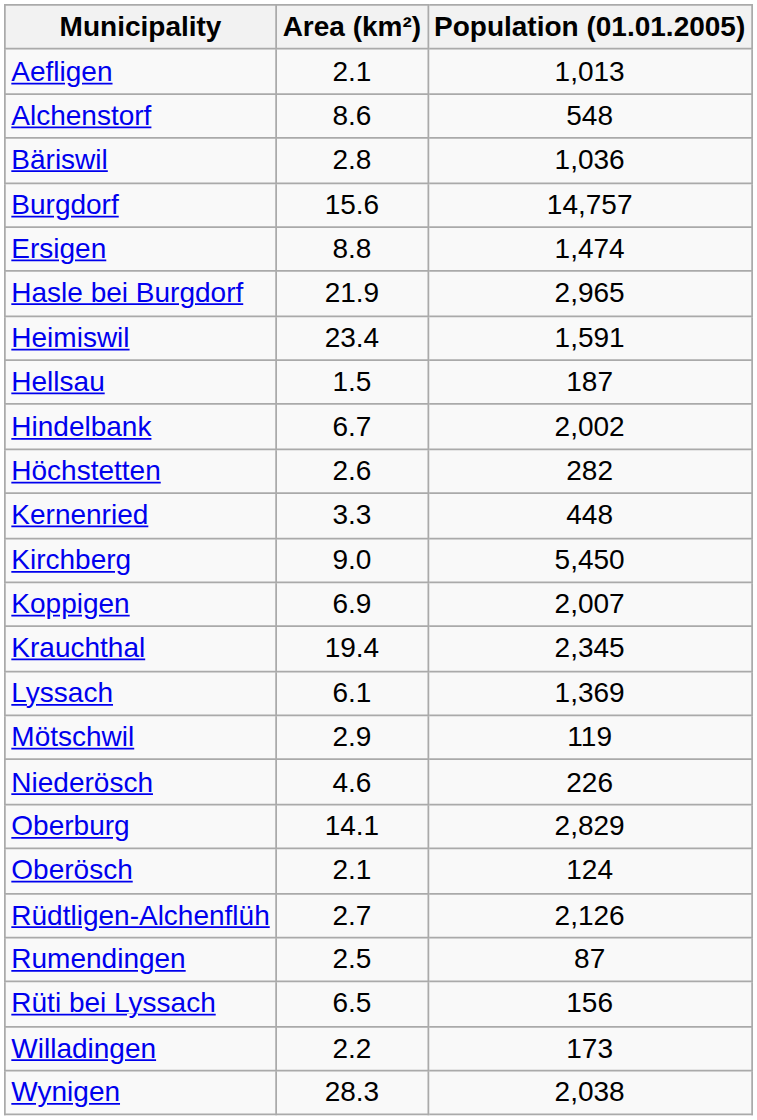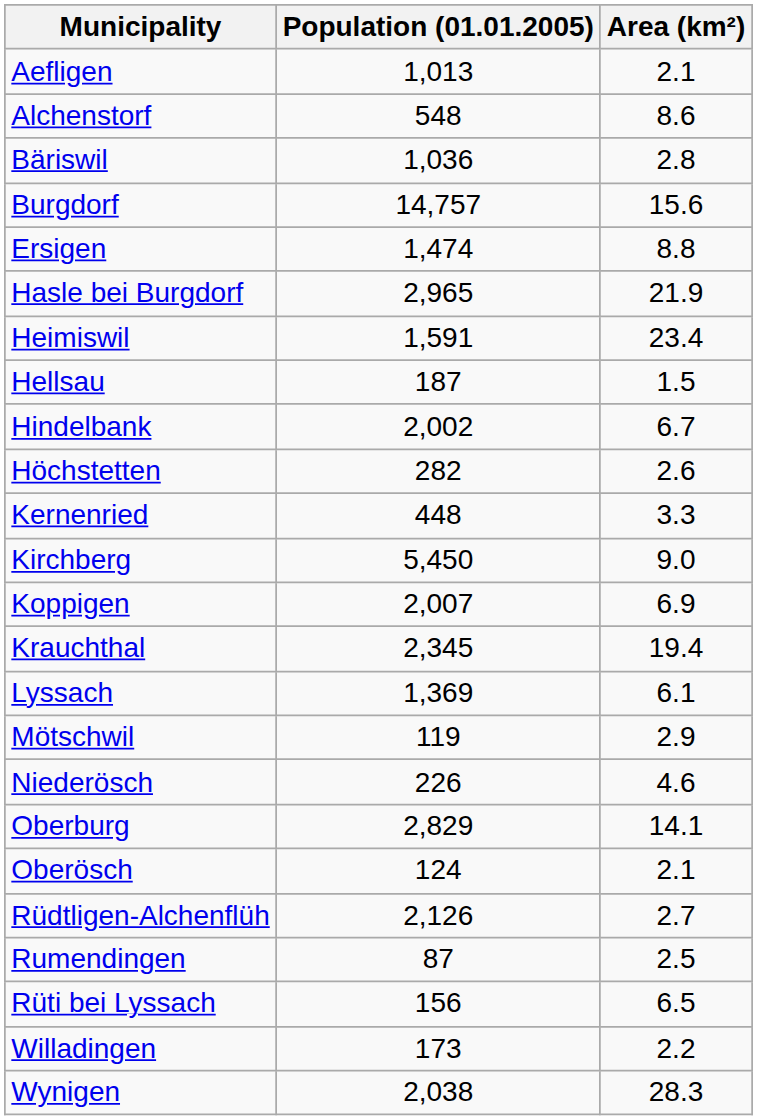 <table class="wikitable">
 <tr>
 <th>Municipality</th>
+<th>Population (01.01.2005)</th>
 <th>Area (km²)</th>
-<th>Population (01.01.2005)</th>
 </tr>
 <tr>
 <td><a href='#'>Aefligen</a></td>
+<td align="center">1,013</td>
 <td align="center">2.1</td>
-<td align="center">1,013</td>
 </tr>
 <tr>
 <td><a href='#'>Alchenstorf</a></td>
+<td align="center">548</td>
 <td align="center">8.6</td>
-<td align="center">548</td>
 </tr>
 <tr>
 <td><a href='#'>Bäriswil</a></td>
+<td align="center">1,036</td>
 <td align="center">2.8</td>
-<td align="center">1,036</td>
 </tr>
 <tr>
 <td><a href='#'>Burgdorf</a></td>
+<td align="center">14,757</td>
 <td align="center">15.6</td>
-<td align="center">14,757</td>
 </tr>
 <tr>
 <td><a href='#'>Ersigen</a></td>
+<td align="center">1,474</td>
 <td align="center">8.8</td>
-<td align="center">1,474</td>
 </tr>
 <tr>
 <td><a href='#'>Hasle bei Burgdorf</a></td>
+<td align="center">2,965</td>
 <td align="center">21.9</td>
-<td align="center">2,965</td>
 </tr>
 <tr>
 <td><a href='#'>Heimiswil</a></td>
+<td align="center">1,591</td>
 <td align="center">23.4</td>
-<td align="center">1,591</td>
 </tr>
 <tr>
 <td><a href='#'>Hellsau</a></td>
+<td align="center">187</td>
 <td align="center">1.5</td>
-<td align="center">187</td>
 </tr>
 <tr>
 <td><a href='#'>Hindelbank</a></td>
+<td align="center">2,002</td>
 <td align="center">6.7</td>
-<td align="center">2,002</td>
 </tr>
 <tr>
 <td><a href='#'>Höchstetten</a></td>
+<td align="center">282</td>
 <td align="center">2.6</td>
-<td align="center">282</td>
 </tr>
 <tr>
 <td><a href='#'>Kernenried</a></td>
+<td align="center">448</td>
 <td align="center">3.3</td>
-<td align="center">448</td>
 </tr>
 <tr>
 <td><a href='#'>Kirchberg</a></td>
+<td align="center">5,450</td>
 <td align="center">9.0</td>
-<td align="center">5,450</td>
 </tr>
 <tr>
 <td><a href='#'>Koppigen</a></td>
+<td align="center">2,007</td>
 <td align="center">6.9</td>
-<td align="center">2,007</td>
 </tr>
 <tr>
 <td><a href='#'>Krauchthal</a></td>
+<td align="center">2,345</td>
 <td align="center">19.4</td>
-<td align="center">2,345</td>
 </tr>
 <tr>
 <td><a href='#'>Lyssach</a></td>
+<td align="center">1,369</td>
 <td align="center">6.1</td>
-<td align="center">1,369</td>
 </tr>
 <tr>
 <td><a href='#'>Mötschwil</a></td>
+<td align="center">119</td>
 <td align="center">2.9</td>
-<td align="center">119</td>
 </tr>
 <tr>
 <td><a href='#'>Niederösch</a></td>
+<td align="center">226</td>
 <td align="center">4.6</td>
-<td align="center">226</td>
 </tr>
 <tr>
 <td><a href='#'>Oberburg</a></td>
+<td align="center">2,829</td>
 <td align="center">14.1</td>
-<td align="center">2,829</td>
 </tr>
 <tr>
 <td><a href='#'>Oberösch</a></td>
+<td align="center">124</td>
 <td align="center">2.1</td>
-<td align="center">124</td>
 </tr>
 <tr>
 <td><a href='#'>Rüdtligen-Alchenflüh</a></td>
+<td align="center">2,126</td>
 <td align="center">2.7</td>
-<td align="center">2,126</td>
 </tr>
 <tr>
 <td><a href='#'>Rumendingen</a></td>
+<td align="center">87</td>
 <td align="center">2.5</td>
-<td align="center">87</td>
 </tr>
 <tr>
 <td><a href='#'>Rüti bei Lyssach</a></td>
+<td align="center">156</td>
 <td align="center">6.5</td>
-<td align="center">156</td>
 </tr>
 <tr>
 <td><a href='#'>Willadingen</a></td>
+<td align="center">173</td>
 <td align="center">2.2</td>
-<td align="center">173</td>
 </tr>
 <tr>
 <td><a href='#'>Wynigen</a></td>
+<td align="center">2,038</td>
 <td align="center">28.3</td>
-<td align="center">2,038</td>
 </tr>
 </table>
